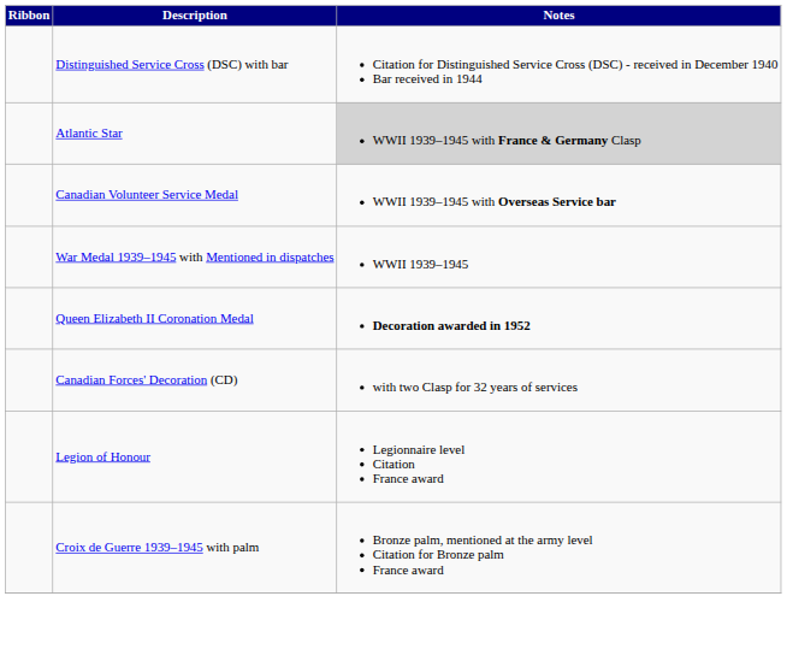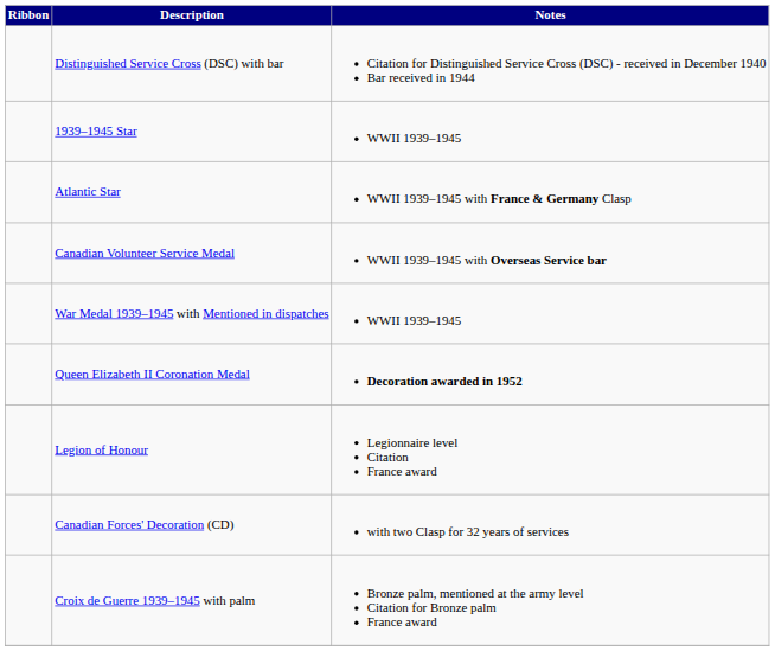 <table class="wikitable">
 <tr style="background:Navy;color:White" align="center">
 <td><strong>Ribbon</strong></td>
 <td><strong>Description</strong></td>
 <td><strong>Notes</strong></td>
 </tr>
 <tr>
 <td></td>
 <td><a href='#'>Distinguished Service Cross</a> (DSC) with bar</td>
 <td><br><ul><li>Citation for Distinguished Service Cross (DSC) - received in December 1940</li><li>Bar received in 1944</li></ul></td>
 </tr>
 <tr>
 <td></td>
+<td><a href='#'>1939–1945 Star</a></td>
+<td><br><ul><li>WWII 1939–1945</li></ul></td>
+</tr>
+<tr>
+<td></td>
 <td><a href='#'>Atlantic Star</a></td>
-<td style="background: lightgrey;"><br><ul><li>WWII 1939–1945 with <strong>France & Germany </strong>Clasp</li></ul></td>
+<td><br><ul><li>WWII 1939–1945 with <strong>France & Germany </strong>Clasp</li></ul></td>
 </tr>
 <tr>
 <td></td>
 <td><a href='#'>Canadian Volunteer Service Medal</a></td>
 <td><br><ul><li>WWII 1939–1945 with <strong>Overseas Service bar</strong></li></ul></td>
 </tr>
 <tr>
 <td></td>
 <td><a href='#'>War Medal 1939–1945</a> with <a href='#'>Mentioned in dispatches</a></td>
 <td><br><ul><li>WWII 1939–1945</li></ul></td>
 </tr>
 <tr>
 <td></td>
 <td><a href='#'>Queen Elizabeth II Coronation Medal</a></td>
 <td><strong><br><ul><li>Decoration awarded in 1952</li></ul></strong></td>
 </tr>
 <tr>
 <td></td>
-<td><a href='#'>Canadian Forces' Decoration</a> (CD)</td>
-<td><br><ul><li>with two Clasp for 32 years of services</li></ul></td>
+<td><a href='#'>Legion of Honour</a></td>
+<td><br><ul><li>Legionnaire level</li><li>Citation </li><li> France award</li></ul></td>
 </tr>
 <tr>
 <td></td>
-<td><a href='#'>Legion of Honour</a></td>
-<td><br><ul><li>Legionnaire level</li><li>Citation </li><li> France award</li></ul></td>
+<td><a href='#'>Canadian Forces' Decoration</a> (CD)</td>
+<td><br><ul><li>with two Clasp for 32 years of services</li></ul></td>
 </tr>
 <tr>
 <td></td>
 <td><a href='#'>Croix de Guerre 1939–1945</a> with palm</td>
 <td><br><ul><li>Bronze palm, mentioned at the army level</li><li>Citation for Bronze palm </li><li> France award</li></ul></td>
 </tr>
 <tr>
 </tr>
 </table>
